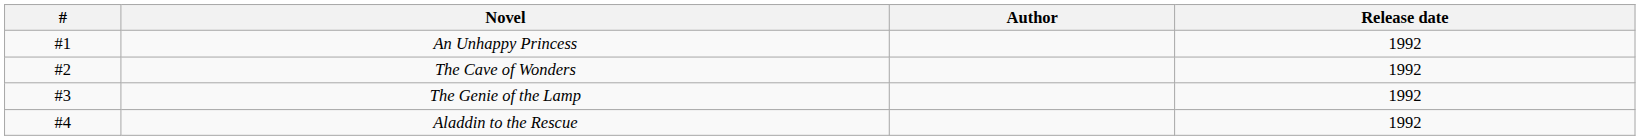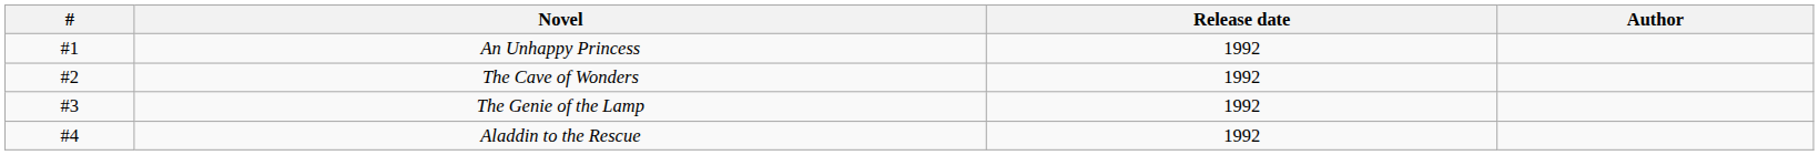 <table class="wikitable sortable" width="100%" border="1" style="font-size: 100%; text-align:center">
 <tr>
 <th>#</th>
 <th>Novel</th>
+<th>Release date</th>
 <th>Author</th>
-<th>Release date</th>
 </tr>
 <tr>
 <td>#1</td>
 <td><em>An Unhappy Princess</em></td>
+<td>1992</td>
 <td></td>
-<td>1992</td>
 </tr>
 <tr>
 <td>#2</td>
 <td><em>The Cave of Wonders</em></td>
+<td>1992</td>
 <td></td>
-<td>1992</td>
 </tr>
 <tr>
 <td>#3</td>
 <td><em>The Genie of the Lamp</em></td>
+<td>1992</td>
 <td></td>
-<td>1992</td>
 </tr>
 <tr>
 <td>#4</td>
 <td><em>Aladdin to the Rescue</em></td>
+<td>1992</td>
 <td></td>
-<td>1992</td>
 </tr>
 </table>
